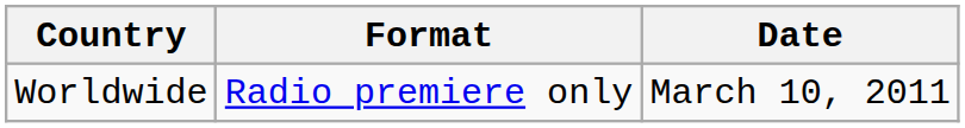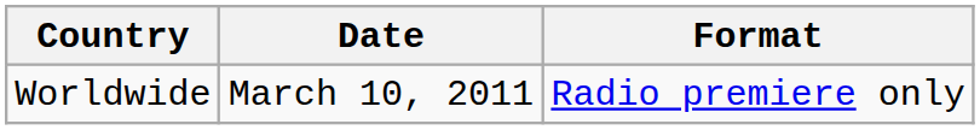 <table class="wikitable">
 <tr>
 <th>Country</th>
+<th>Date</th>
 <th>Format</th>
-<th>Date</th>
 </tr>
 <tr>
 <td>Worldwide</td>
+<td>March 10, 2011</td>
 <td><a href='#'>Radio premiere</a> only</td>
-<td>March 10, 2011</td>
 </tr>
 </table>
